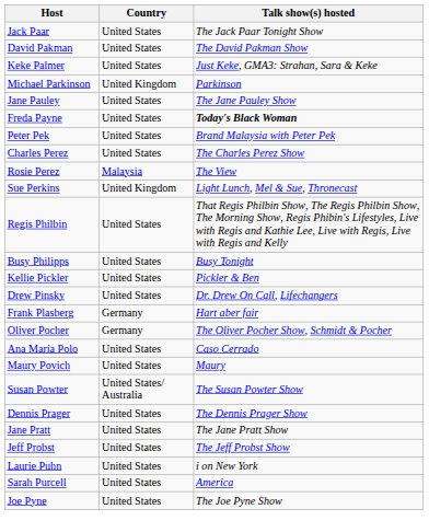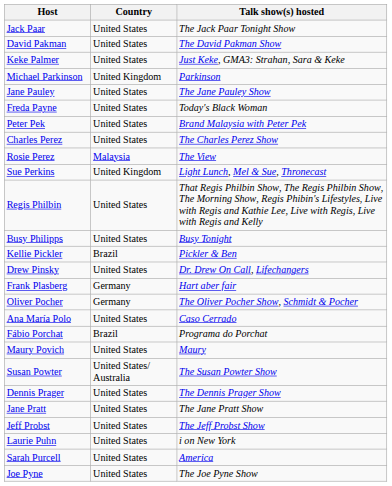 <table class="wikitable">
 <tr>
 <th width="150">Host</th>
 <th width="150">Country</th>
 <th width="400">Talk show(s) hosted</th>
 </tr>
 <tr>
 <td><a href='#'>Jack Paar</a></td>
 <td> United States</td>
 <td><em>The Jack Paar Tonight Show</em></td>
 </tr>
 <tr>
 <td><a href='#'>David Pakman</a></td>
 <td> United States</td>
 <td><em><a href='#'>The David Pakman Show</a></em></td>
 </tr>
 <tr>
 <td><a href='#'>Keke Palmer</a></td>
 <td> United States</td>
 <td><em><a href='#'>Just Keke</a></em>, <em>GMA3: Strahan, Sara & Keke</em></td>
 </tr>
 <tr>
 <td><a href='#'>Michael Parkinson</a></td>
 <td> United Kingdom</td>
 <td><em><a href='#'>Parkinson</a></em></td>
 </tr>
 <tr>
 <td><a href='#'>Jane Pauley</a></td>
 <td> United States</td>
 <td><em><a href='#'>The Jane Pauley Show</a></em></td>
 </tr>
 <tr>
 <td><a href='#'>Freda Payne</a></td>
 <td> United States</td>
-<td><strong><em>Today's Black Woman</em></strong></td>
+<td><em>Today's Black Woman</em></td>
 </tr>
 <tr>
 <td><a href='#'>Peter Pek</a></td>
 <td> United States</td>
 <td><em><a href='#'>Brand Malaysia with Peter Pek</a></em></td>
 </tr>
 <tr>
 <td><a href='#'>Charles Perez</a></td>
 <td> United States</td>
 <td><em><a href='#'>The Charles Perez Show</a></em></td>
 </tr>
 <tr>
 <td><a href='#'>Rosie Perez</a></td>
 <td> <a href='#'>Malaysia</a></td>
 <td><em><a href='#'>The View</a></em></td>
 </tr>
 <tr>
 <td><a href='#'>Sue Perkins</a></td>
 <td> United Kingdom</td>
 <td><em><a href='#'>Light Lunch</a></em>, <em><a href='#'>Mel & Sue</a></em>, <em><a href='#'>Thronecast</a></em></td>
 </tr>
 <tr>
 <td><a href='#'>Regis Philbin</a></td>
 <td> United States</td>
 <td><em>That Regis Philbin Show</em>, <em>The Regis Philbin Show</em>, <em>The Morning Show</em>, <em>Regis Phibin's Lifestyles</em>, <em>Live with Regis and Kathie Lee</em>, <em>Live with Regis</em>, <em>Live with Regis and Kelly</em></td>
 </tr>
 <tr>
 <td><a href='#'>Busy Philipps</a></td>
 <td> United States</td>
 <td><em><a href='#'>Busy Tonight</a></em></td>
 </tr>
 <tr>
 <td><a href='#'>Kellie Pickler</a></td>
-<td> United States</td>
+<td> Brazil</td>
 <td><em><a href='#'>Pickler & Ben</a></em></td>
 </tr>
 <tr>
 <td><a href='#'>Drew Pinsky</a></td>
 <td> United States</td>
 <td><em><a href='#'>Dr. Drew On Call</a></em>, <em><a href='#'>Lifechangers</a></em></td>
 </tr>
 <tr>
 <td><a href='#'>Frank Plasberg</a></td>
 <td> Germany</td>
 <td><em><a href='#'>Hart aber fair</a></em></td>
 </tr>
 <tr>
 <td><a href='#'>Oliver Pocher</a></td>
 <td> Germany</td>
 <td><em><a href='#'>The Oliver Pocher Show</a></em>, <em><a href='#'>Schmidt & Pocher</a></em></td>
 </tr>
 <tr>
 <td><a href='#'>Ana María Polo</a></td>
 <td> United States</td>
 <td><em><a href='#'>Caso Cerrado</a></em></td>
+</tr>
+<tr>
+<td><a href='#'>Fábio Porchat</a></td>
+<td> Brazil</td>
+<td><em>Programa do Porchat</em></td>
 </tr>
 <tr>
 <td><a href='#'>Maury Povich</a></td>
 <td> United States</td>
 <td><em><a href='#'>Maury</a></em></td>
 </tr>
 <tr>
 <td><a href='#'>Susan Powter</a></td>
 <td> United States/ Australia</td>
 <td><em><a href='#'>The Susan Powter Show</a></em></td>
 </tr>
 <tr>
 <td><a href='#'>Dennis Prager</a></td>
 <td> United States</td>
 <td><em><a href='#'>The Dennis Prager Show</a></em></td>
 </tr>
 <tr>
 <td><a href='#'>Jane Pratt</a></td>
 <td> United States</td>
 <td><em>The Jane Pratt Show</em></td>
 </tr>
 <tr>
 <td><a href='#'>Jeff Probst</a></td>
 <td> United States</td>
 <td><em><a href='#'>The Jeff Probst Show</a></em></td>
 </tr>
 <tr>
 <td><a href='#'>Laurie Puhn</a></td>
 <td> United States</td>
 <td><em>i on New York</em></td>
 </tr>
 <tr>
 <td><a href='#'>Sarah Purcell</a></td>
 <td> United States</td>
 <td><em><a href='#'>America</a></em></td>
 </tr>
 <tr>
 <td><a href='#'>Joe Pyne</a></td>
 <td> United States</td>
 <td><em>The Joe Pyne Show</em></td>
 </tr>
 </table>
